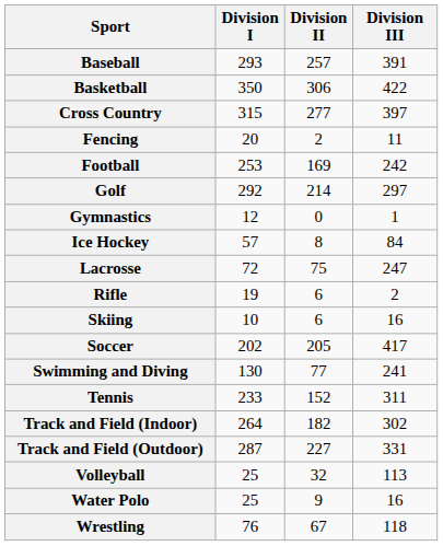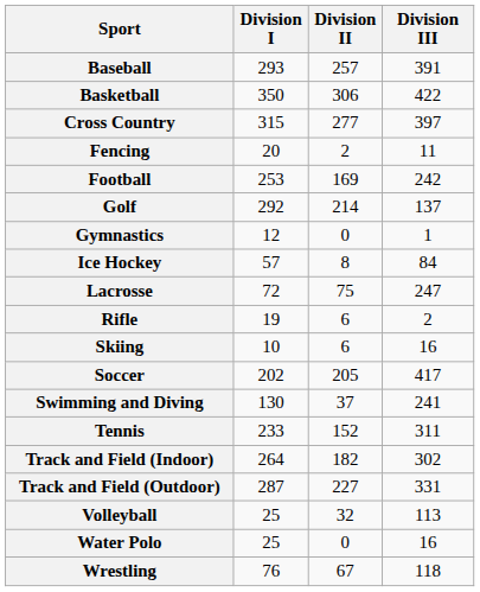 <table class="wikitable sortable" style="text-align:center">
 <tr>
 <th width=200>Sport</th>
 <th width=60>Division I</th>
 <th width=60>Division II</th>
 <th width=75>Division III</th>
 </tr>
 <tr>
 <th>Baseball</th>
 <td>293</td>
 <td>257</td>
 <td>391</td>
 </tr>
 <tr>
 <th>Basketball</th>
 <td>350</td>
 <td>306</td>
 <td>422</td>
 </tr>
 <tr>
 <th>Cross Country</th>
 <td>315</td>
 <td>277</td>
 <td>397</td>
 </tr>
 <tr>
 <th>Fencing</th>
 <td>20</td>
 <td>2</td>
 <td>11</td>
 </tr>
 <tr>
 <th>Football</th>
 <td>253</td>
 <td>169</td>
 <td>242</td>
 </tr>
 <tr>
 <th>Golf</th>
 <td>292</td>
 <td>214</td>
-<td>297</td>
+<td>137</td>
 </tr>
 <tr>
 <th>Gymnastics</th>
 <td>12</td>
 <td>0</td>
 <td>1</td>
 </tr>
 <tr>
 <th>Ice Hockey</th>
 <td>57</td>
 <td>8</td>
 <td>84</td>
 </tr>
 <tr>
 <th>Lacrosse</th>
 <td>72</td>
 <td>75</td>
 <td>247</td>
 </tr>
 <tr>
 <th>Rifle</th>
 <td>19</td>
 <td>6</td>
 <td>2</td>
 </tr>
 <tr>
 <th>Skiing</th>
 <td>10</td>
 <td>6</td>
 <td>16</td>
 </tr>
 <tr>
 <th>Soccer</th>
 <td>202</td>
 <td>205</td>
 <td>417</td>
 </tr>
 <tr>
 <th>Swimming and Diving</th>
 <td>130</td>
-<td>77</td>
+<td>37</td>
 <td>241</td>
 </tr>
 <tr>
 <th>Tennis</th>
 <td>233</td>
 <td>152</td>
 <td>311</td>
 </tr>
 <tr>
 <th>Track and Field (Indoor)</th>
 <td>264</td>
 <td>182</td>
 <td>302</td>
 </tr>
 <tr>
 <th>Track and Field (Outdoor)</th>
 <td>287</td>
 <td>227</td>
 <td>331</td>
 </tr>
 <tr>
 <th>Volleyball</th>
 <td>25</td>
 <td>32</td>
 <td>113</td>
 </tr>
 <tr>
 <th>Water Polo</th>
 <td>25</td>
-<td>9</td>
+<td>0</td>
 <td>16</td>
 </tr>
 <tr>
 <th>Wrestling</th>
 <td>76</td>
 <td>67</td>
 <td>118</td>
 </tr>
 </table>
